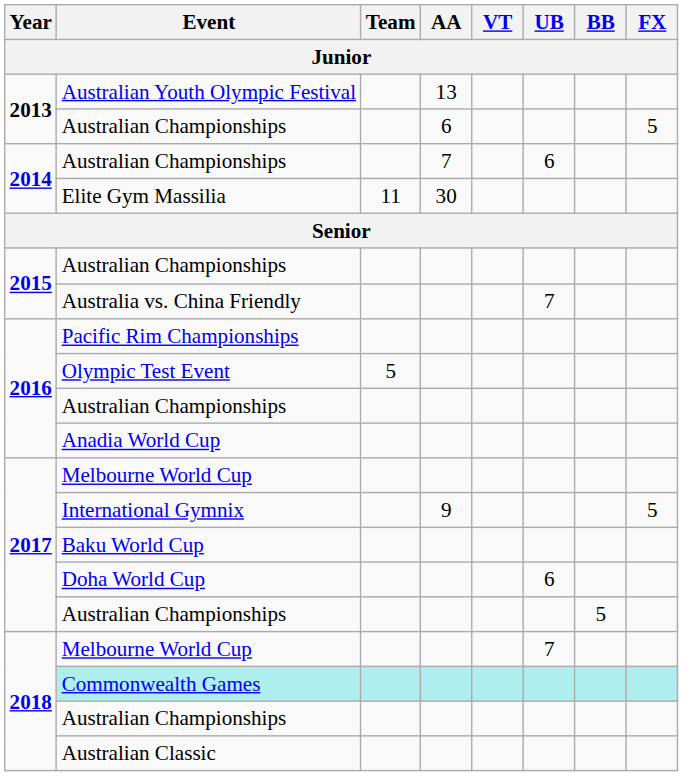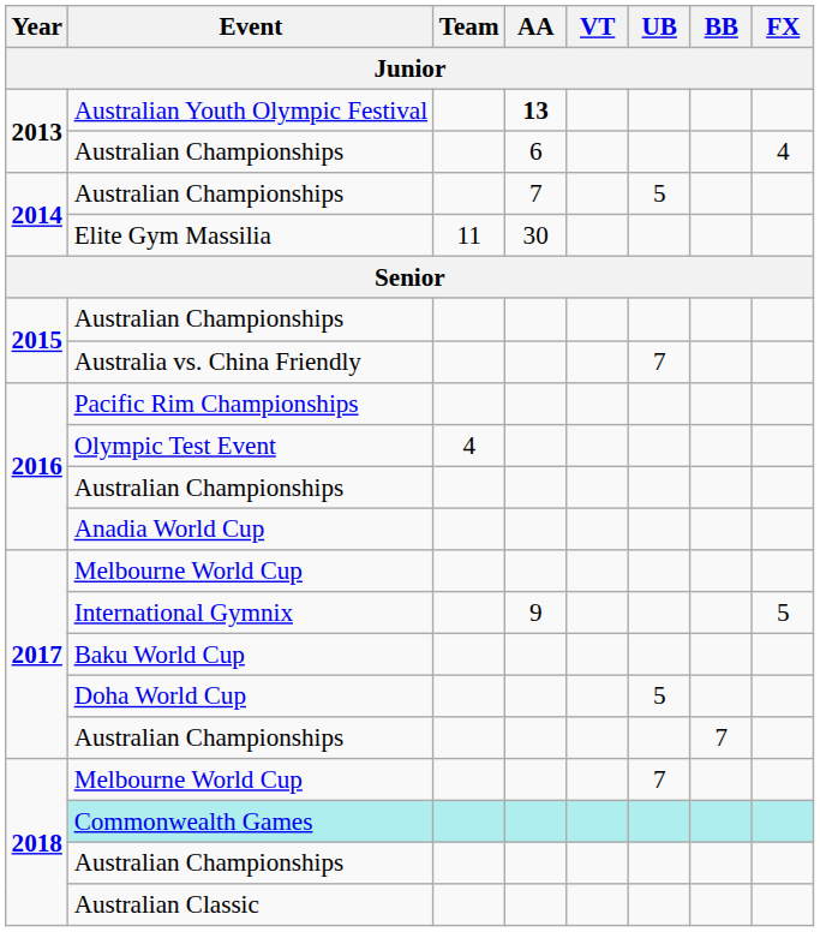 <table class="wikitable" style="text-align:center; font-size:95%;">
 <tr>
 <th align=center>Year</th>
 <th align=center>Event</th>
 <th style="width:30px;">Team</th>
 <th style="width:30px;">AA</th>
 <th style="width:30px;"><a href='#'>VT</a></th>
 <th style="width:30px;"><a href='#'>UB</a></th>
 <th style="width:30px;"><a href='#'>BB</a></th>
 <th style="width:30px;"><a href='#'>FX</a></th>
 </tr>
 <tr>
 <th colspan="8"><strong>Junior</strong></th>
 </tr>
 <tr>
 <td rowspan="2"><strong>2013</strong></td>
 <td align=left><a href='#'>Australian Youth Olympic Festival</a></td>
 <td></td>
-<td>13</td>
+<td><strong>13</strong></td>
 <td></td>
 <td></td>
 <td></td>
 <td></td>
 </tr>
 <tr>
 <td align=left>Australian Championships</td>
 <td></td>
 <td>6</td>
 <td></td>
 <td></td>
 <td></td>
-<td>5</td>
+<td>4</td>
 </tr>
 <tr>
 <td rowspan="2"><strong><a href='#'>2014</a></strong></td>
 <td align=left>Australian Championships</td>
 <td></td>
 <td>7</td>
 <td></td>
-<td>6</td>
+<td>5</td>
 <td></td>
 <td></td>
 </tr>
 <tr>
 <td align=left>Elite Gym Massilia</td>
 <td>11</td>
 <td>30</td>
 <td></td>
 <td></td>
 <td></td>
 <td></td>
 </tr>
 <tr>
 <th colspan="8"><strong>Senior</strong></th>
 </tr>
 <tr>
 <td rowspan="2"><strong><a href='#'>2015</a></strong></td>
 <td align=left>Australian Championships</td>
 <td></td>
 <td></td>
 <td></td>
 <td></td>
 <td></td>
 <td></td>
 </tr>
 <tr>
 <td align=left>Australia vs. China Friendly</td>
 <td></td>
 <td></td>
 <td></td>
 <td>7</td>
 <td></td>
 <td></td>
 </tr>
 <tr>
 <td rowspan="4"><strong><a href='#'>2016</a></strong></td>
 <td align=left><a href='#'>Pacific Rim Championships</a></td>
 <td></td>
 <td></td>
 <td></td>
 <td></td>
 <td></td>
 <td></td>
 </tr>
 <tr>
 <td align=left><a href='#'>Olympic Test Event</a></td>
-<td>5</td>
+<td>4</td>
 <td></td>
 <td></td>
 <td></td>
 <td></td>
 <td></td>
 </tr>
 <tr>
 <td align=left>Australian Championships</td>
 <td></td>
 <td></td>
 <td></td>
 <td></td>
 <td></td>
 <td></td>
 </tr>
 <tr>
 <td align=left><a href='#'>Anadia World Cup</a></td>
 <td></td>
 <td></td>
 <td></td>
 <td></td>
 <td></td>
 <td></td>
 </tr>
 <tr>
 <td rowspan="5"><strong><a href='#'>2017</a></strong></td>
 <td align=left><a href='#'>Melbourne World Cup</a></td>
 <td></td>
 <td></td>
 <td></td>
 <td></td>
 <td></td>
 <td></td>
 </tr>
 <tr>
 <td align=left><a href='#'>International Gymnix</a></td>
 <td></td>
 <td>9</td>
 <td></td>
 <td></td>
 <td></td>
 <td>5</td>
 </tr>
 <tr>
 <td align=left><a href='#'>Baku World Cup</a></td>
 <td></td>
 <td></td>
 <td></td>
 <td></td>
 <td></td>
 <td></td>
 </tr>
 <tr>
 <td align=left><a href='#'>Doha World Cup</a></td>
 <td></td>
 <td></td>
 <td></td>
-<td>6</td>
+<td>5</td>
 <td></td>
 <td></td>
 </tr>
 <tr>
 <td align=left>Australian Championships</td>
 <td></td>
 <td></td>
 <td></td>
 <td></td>
-<td>5</td>
+<td>7</td>
 <td></td>
 </tr>
 <tr>
 <td rowspan="4"><strong><a href='#'>2018</a></strong></td>
 <td align=left><a href='#'>Melbourne World Cup</a></td>
 <td></td>
 <td></td>
 <td></td>
 <td>7</td>
 <td></td>
 <td></td>
 </tr>
 <tr bgcolor="#afeeee">
 <td align=left><a href='#'>Commonwealth Games</a></td>
 <td></td>
 <td></td>
 <td></td>
 <td></td>
 <td></td>
 <td></td>
 </tr>
 <tr>
 <td align=left>Australian Championships</td>
 <td></td>
 <td></td>
 <td></td>
 <td></td>
 <td></td>
 <td></td>
 </tr>
 <tr>
 <td align=left>Australian Classic</td>
 <td></td>
 <td></td>
 <td></td>
 <td></td>
 <td></td>
 <td></td>
 </tr>
 </table>
